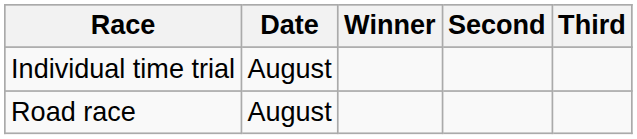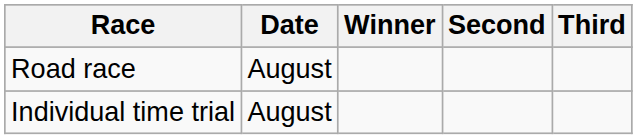 <table class="wikitable">
 <tr>
 <th>Race</th>
 <th>Date</th>
 <th>Winner</th>
 <th>Second</th>
 <th>Third</th>
 </tr>
 <tr>
+<td>Road race</td>
+<td>August</td>
+<td></td>
+<td></td>
+<td></td>
+</tr>
+<tr>
 <td>Individual time trial</td>
 <td>August</td>
 <td></td>
 <td></td>
 <td></td>
 </tr>
-<tr>
-<td>Road race</td>
-<td>August</td>
-<td></td>
-<td></td>
-<td></td>
-</tr>
 </table>
